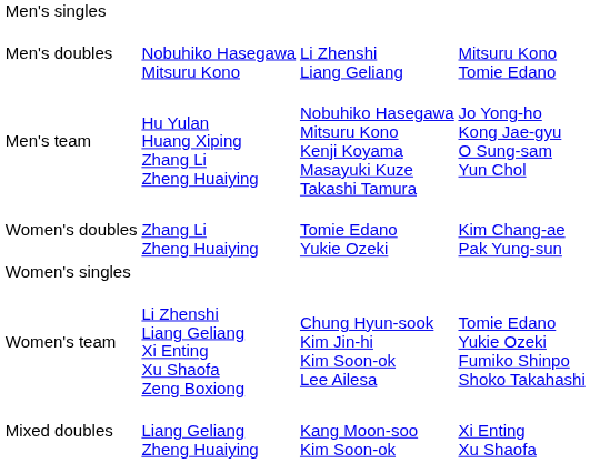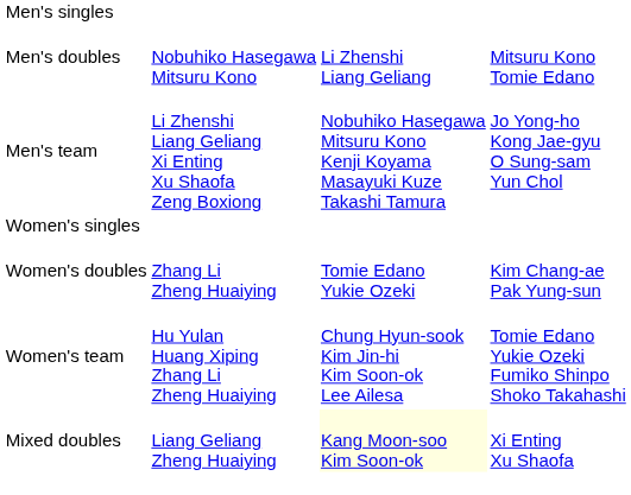 <table>
 <tr>
 <td>Men's singles</td>
 <td></td>
 <td></td>
 <td></td>
 </tr>
 <tr>
 <td>Men's doubles</td>
 <td><br><a href='#'>Nobuhiko Hasegawa</a><br><a href='#'>Mitsuru Kono</a></td>
 <td><br><a href='#'>Li Zhenshi</a><br><a href='#'>Liang Geliang</a></td>
 <td><br><a href='#'>Mitsuru Kono</a><br><a href='#'>Tomie Edano</a></td>
 </tr>
 <tr>
 <td>Men's team</td>
-<td><br><a href='#'>Hu Yulan</a><br><a href='#'>Huang Xiping</a><br><a href='#'>Zhang Li</a><br><a href='#'>Zheng Huaiying</a></td>
+<td><br><a href='#'>Li Zhenshi</a><br><a href='#'>Liang Geliang</a><br><a href='#'>Xi Enting</a><br><a href='#'>Xu Shaofa</a><br><a href='#'>Zeng Boxiong</a></td>
 <td><br><a href='#'>Nobuhiko Hasegawa</a><br><a href='#'>Mitsuru Kono</a><br><a href='#'>Kenji Koyama</a><br><a href='#'>Masayuki Kuze</a><br><a href='#'>Takashi Tamura</a></td>
 <td valign=top><br><a href='#'>Jo Yong-ho</a><br><a href='#'>Kong Jae-gyu</a><br><a href='#'>O Sung-sam</a><br><a href='#'>Yun Chol</a></td>
+</tr>
+<tr>
+<td>Women's singles</td>
+<td></td>
+<td></td>
+<td></td>
 </tr>
 <tr>
 <td>Women's doubles</td>
 <td><br><a href='#'>Zhang Li</a><br><a href='#'>Zheng Huaiying</a></td>
 <td><br><a href='#'>Tomie Edano</a><br><a href='#'>Yukie Ozeki</a></td>
 <td><br><a href='#'>Kim Chang-ae</a><br><a href='#'>Pak Yung-sun</a></td>
 </tr>
 <tr>
-<td>Women's singles</td>
-<td></td>
-<td></td>
-<td></td>
-</tr>
-<tr>
 <td>Women's team</td>
-<td><br><a href='#'>Li Zhenshi</a><br><a href='#'>Liang Geliang</a><br><a href='#'>Xi Enting</a><br><a href='#'>Xu Shaofa</a><br><a href='#'>Zeng Boxiong</a></td>
+<td><br><a href='#'>Hu Yulan</a><br><a href='#'>Huang Xiping</a><br><a href='#'>Zhang Li</a><br><a href='#'>Zheng Huaiying</a></td>
 <td><br><a href='#'>Chung Hyun-sook</a><br><a href='#'>Kim Jin-hi</a><br><a href='#'>Kim Soon-ok</a><br><a href='#'>Lee Ailesa</a></td>
 <td><br><a href='#'>Tomie Edano</a><br><a href='#'>Yukie Ozeki</a><br><a href='#'>Fumiko Shinpo</a><br><a href='#'>Shoko Takahashi</a></td>
 </tr>
 <tr>
 <td>Mixed doubles</td>
 <td><br><a href='#'>Liang Geliang</a><br><a href='#'>Zheng Huaiying</a></td>
-<td><br><a href='#'>Kang Moon-soo</a><br><a href='#'>Kim Soon-ok</a></td>
+<td style="background: lightyellow;"><br><a href='#'>Kang Moon-soo</a><br><a href='#'>Kim Soon-ok</a></td>
 <td><br><a href='#'>Xi Enting</a><br><a href='#'>Xu Shaofa</a></td>
 </tr>
 </table>
